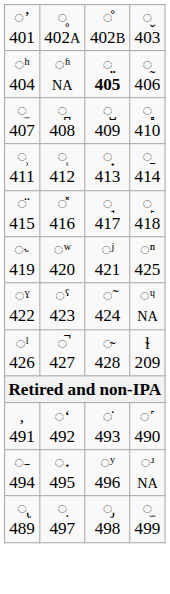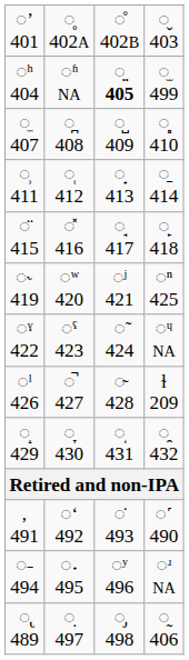 <table class="wikitable IPA">
 <tr align=center>
 <td>◌ʼ <br> 401</td>
 <td>◌̥<br> 402<small>A</small></td>
 <td>◌̊ <br> 402<small>B</small></td>
 <td>◌̬ <br> 403</td>
 </tr>
 <tr align=center>
 <td>◌ʰ <br> 404</td>
 <td>◌ʱ <br> <small>NA</small></td>
 <td><strong>◌̤ <br> 405</strong></td>
-<td>◌̰ <br> 406</td>
+<td>◌̫ <br> 499</td>
 </tr>
 <tr align=center>
 <td>◌̼ <br> 407</td>
 <td>◌̪ <br> 408</td>
 <td>◌̺ <br> 409</td>
 <td>◌̻ <br> 410</td>
 </tr>
 <tr align=center>
 <td>◌̹ <br> 411</td>
 <td>◌̜ <br> 412</td>
 <td>◌̟ <br> 413</td>
 <td>◌̠ <br> 414</td>
 </tr>
 <tr align="center">
 <td>◌̈ <br> 415</td>
 <td>◌̽ <br> 416</td>
 <td>◌̘ <br> 417</td>
 <td>◌̙ <br> 418</td>
 </tr>
 <tr align="center">
 <td>◌˞ <br> 419</td>
 <td>◌ʷ <br> 420</td>
 <td>◌ʲ <br> 421</td>
 <td>◌ⁿ <br> 425</td>
 </tr>
 <tr align="center">
 <td>◌ˠ <br> 422</td>
 <td>◌ˤ <br> 423</td>
 <td>◌̃ <br> 424</td>
 <td>◌ᶣ <br> <small>NA</small></td>
 </tr>
 <tr align="center">
 <td>◌ˡ <br> 426</td>
 <td>◌̚ <br> 427</td>
 <td>◌̴ <br> 428</td>
 <td>ɫ <br> 209</td>
 </tr>
+<tr align="center">
+<td>◌̝ <br> 429</td>
+<td>◌̞ <br> 430</td>
+<td>◌̩ <br> 431</td>
+<td>◌̯ <br> 432</td>
+</tr>
 <tr>
 <th colspan=4>Retired and non-IPA</th>
 </tr>
 <tr align="center">
 <td>, <br> 491</td>
 <td>◌ʻ <br> 492</td>
 <td>◌̇ <br> 493</td>
 <td>◌˹ <br> 490</td>
 </tr>
 <tr align="center">
 <td>◌˗ <br> 494</td>
 <td>◌˖ <br> 495</td>
 <td>◌ʸ <br> 496</td>
 <td>◌ʴ <br> <small>NA</small></td>
 </tr>
 <tr align="center">
 <td>◌̢ <br> 489</td>
 <td>◌̣ <br> 497</td>
 <td>◌̡ <br> 498</td>
-<td>◌̫ <br> 499</td>
+<td>◌̰ <br> 406</td>
 </tr>
 </table>
